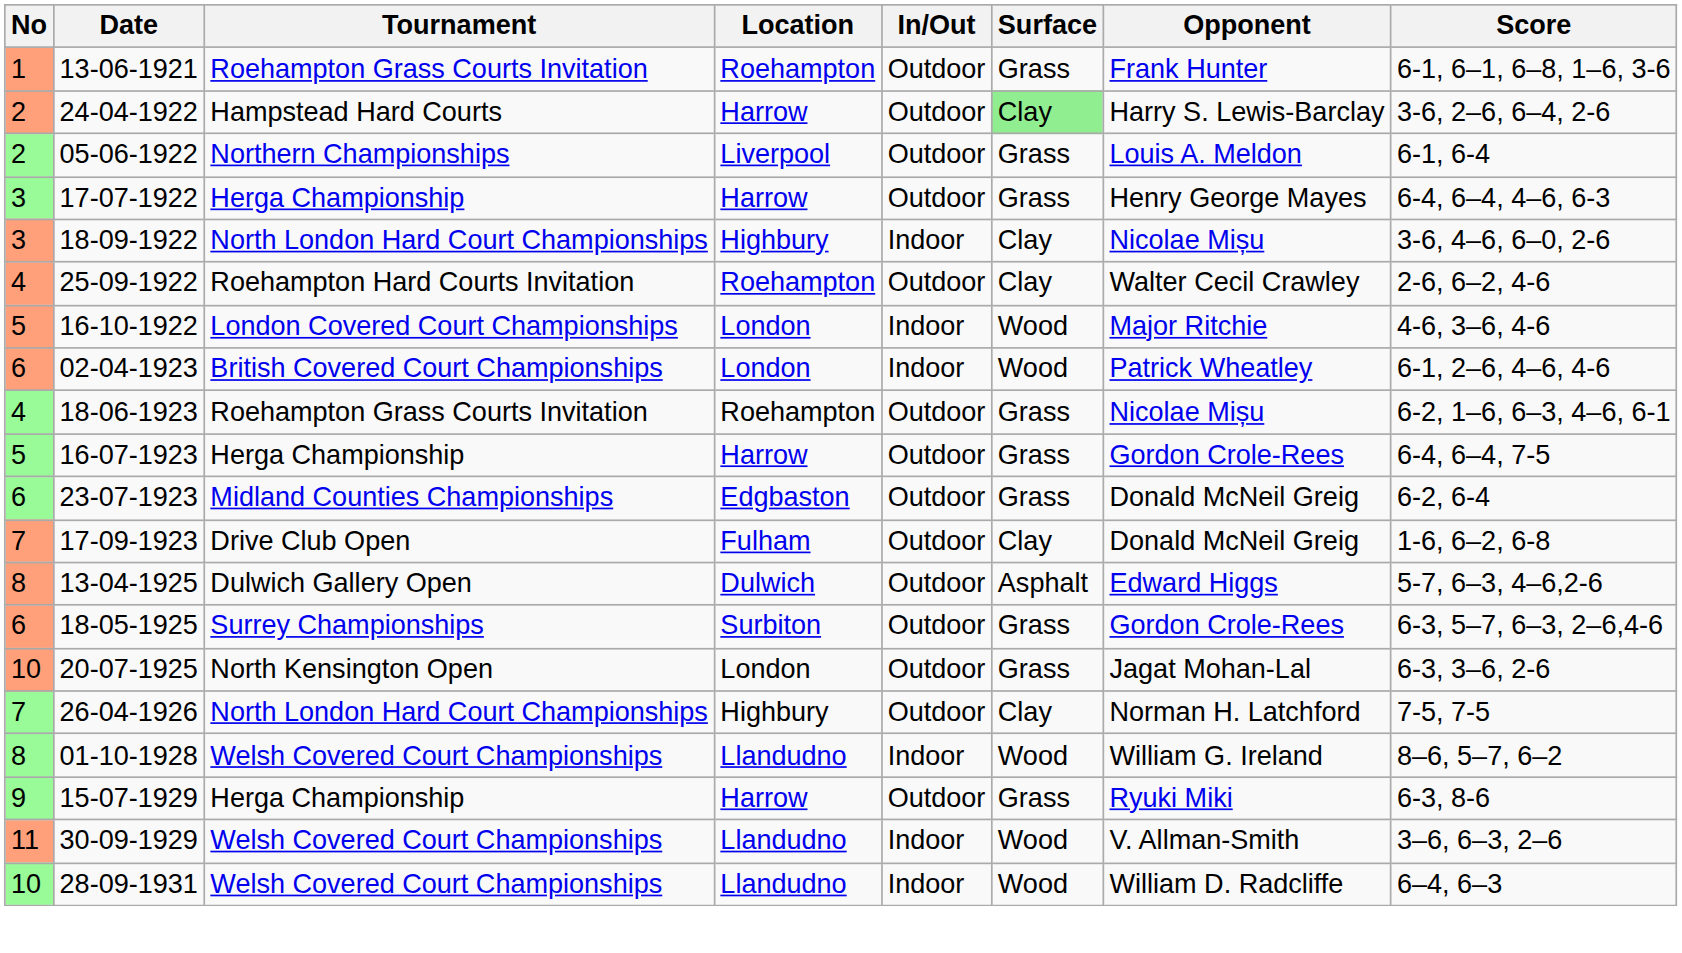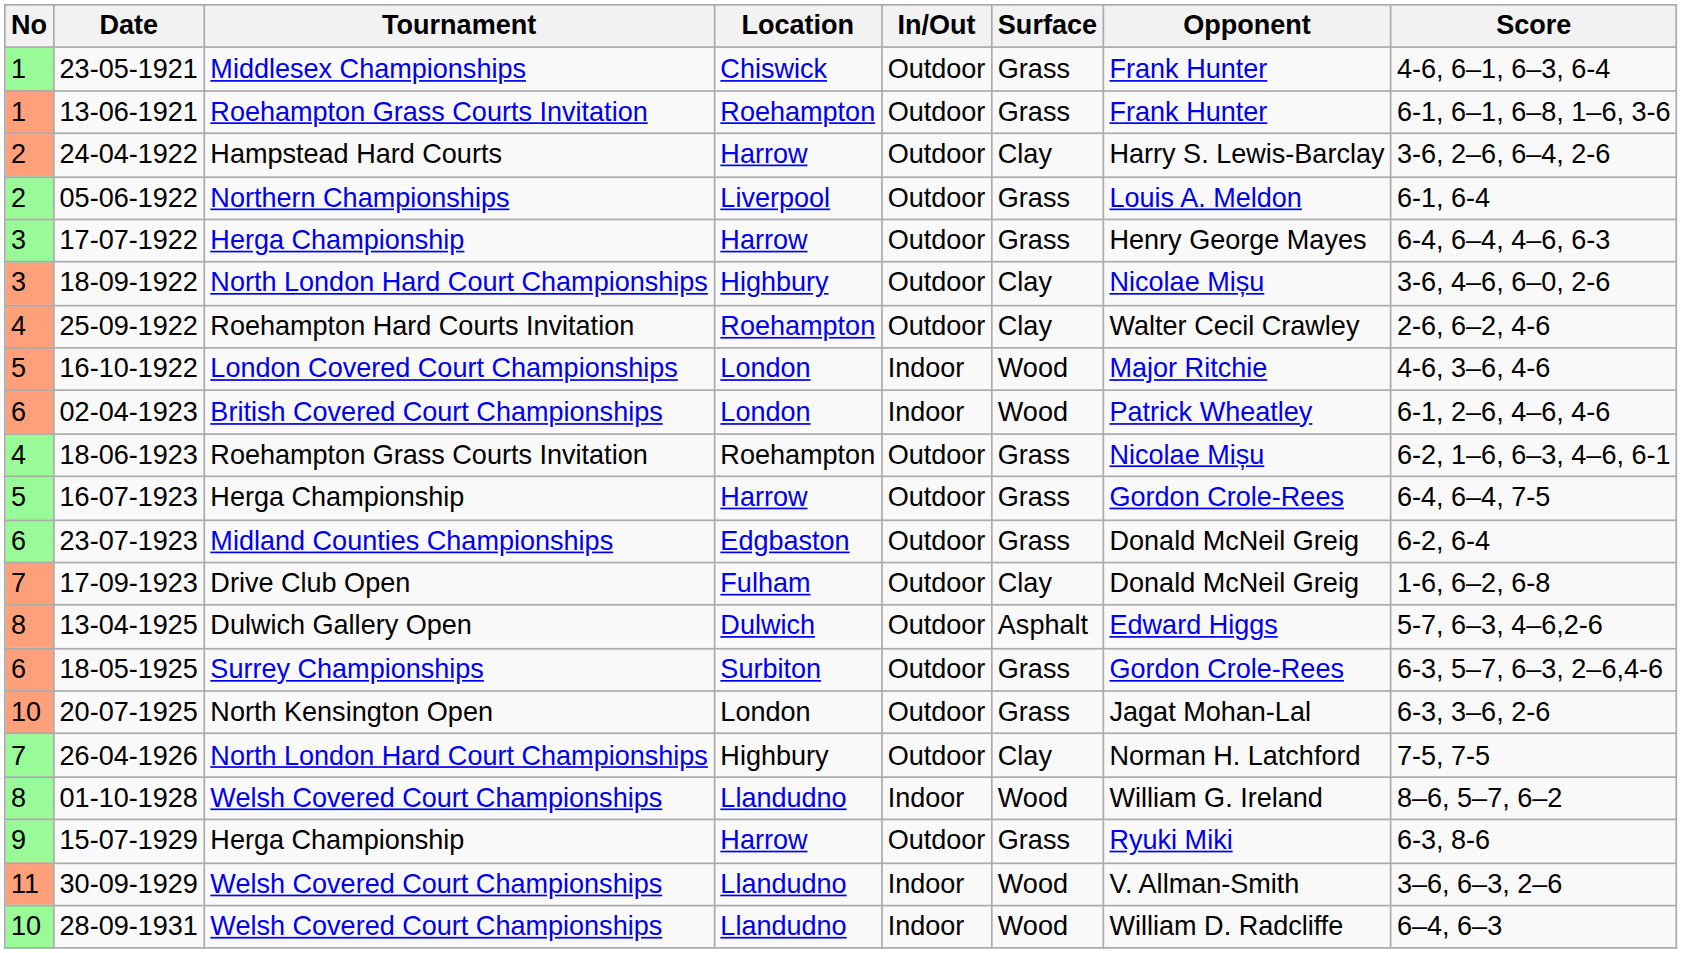 <table class="wikitable sortable">
 <tr>
 <th>No</th>
 <th>Date</th>
 <th>Tournament</th>
 <th>Location</th>
 <th>In/Out</th>
 <th>Surface</th>
 <th>Opponent</th>
 <th>Score</th>
+</tr>
+<tr>
+<td bgcolor=#98fb98>1</td>
+<td>23-05-1921</td>
+<td><a href='#'>Middlesex Championships</a></td>
+<td><a href='#'>Chiswick</a></td>
+<td>Outdoor</td>
+<td>Grass</td>
+<td> <a href='#'>Frank Hunter</a></td>
+<td>4-6, 6–1, 6–3, 6-4 </td>
 </tr>
 <tr>
 <td bgcolor=#ffa07a>1</td>
 <td>13-06-1921</td>
 <td><a href='#'>Roehampton Grass Courts Invitation</a></td>
 <td><a href='#'>Roehampton</a></td>
 <td>Outdoor</td>
 <td>Grass</td>
 <td> <a href='#'>Frank Hunter</a></td>
 <td>6-1, 6–1, 6–8, 1–6, 3-6 </td>
 </tr>
 <tr>
 <td bgcolor=#ffa07a>2</td>
 <td>24-04-1922</td>
 <td>Hampstead Hard Courts</td>
 <td><a href='#'>Harrow</a></td>
 <td>Outdoor</td>
-<td style="background: lightgreen;">Clay</td>
+<td>Clay</td>
 <td> Harry S. Lewis-Barclay</td>
 <td>3-6, 2–6, 6–4, 2-6</td>
 </tr>
 <tr>
 <td bgcolor=#98fb98>2</td>
 <td>05-06-1922</td>
 <td><a href='#'>Northern Championships</a></td>
 <td><a href='#'>Liverpool</a></td>
 <td>Outdoor</td>
 <td>Grass</td>
 <td> <a href='#'>Louis A. Meldon</a></td>
 <td>6-1, 6-4 </td>
 </tr>
 <tr>
 <td bgcolor=#98fb98>3</td>
 <td>17-07-1922</td>
 <td><a href='#'>Herga Championship</a></td>
 <td><a href='#'>Harrow</a></td>
 <td>Outdoor</td>
 <td>Grass</td>
 <td> Henry George Mayes</td>
 <td>6-4, 6–4, 4–6, 6-3 </td>
 </tr>
 <tr>
 <td bgcolor=#ffa07a>3</td>
 <td>18-09-1922</td>
 <td><a href='#'>North London Hard Court Championships</a></td>
 <td><a href='#'>Highbury</a></td>
-<td>Indoor</td>
+<td>Outdoor</td>
 <td>Clay</td>
 <td> <a href='#'>Nicolae Mișu</a></td>
 <td>3-6, 4–6, 6–0, 2-6</td>
 </tr>
 <tr>
 <td bgcolor=#ffa07a>4</td>
 <td>25-09-1922</td>
 <td>Roehampton Hard Courts Invitation</td>
 <td><a href='#'>Roehampton</a></td>
 <td>Outdoor</td>
 <td>Clay</td>
 <td> Walter Cecil Crawley</td>
 <td>2-6, 6–2, 4-6 </td>
 </tr>
 <tr>
 <td bgcolor=#ffa07a>5</td>
 <td>16-10-1922</td>
 <td><a href='#'>London Covered Court Championships</a></td>
 <td><a href='#'>London</a></td>
 <td>Indoor</td>
 <td>Wood</td>
 <td> <a href='#'>Major Ritchie</a></td>
 <td>4-6, 3–6, 4-6</td>
 </tr>
 <tr>
 <td bgcolor=#ffa07a>6</td>
 <td>02-04-1923</td>
 <td><a href='#'>British Covered Court Championships</a></td>
 <td><a href='#'>London</a></td>
 <td>Indoor</td>
 <td>Wood</td>
 <td>  <a href='#'>Patrick Wheatley</a></td>
 <td>6-1, 2–6, 4–6, 4-6</td>
 </tr>
 <tr>
 <td bgcolor=#98fb98>4</td>
 <td>18-06-1923</td>
 <td>Roehampton Grass Courts Invitation</td>
 <td>Roehampton</td>
 <td>Outdoor</td>
 <td>Grass</td>
 <td> <a href='#'>Nicolae Mișu</a></td>
 <td>6-2, 1–6, 6–3, 4–6, 6-1 </td>
 </tr>
 <tr>
 <td bgcolor=#98fb98>5</td>
 <td>16-07-1923</td>
 <td>Herga Championship</td>
 <td><a href='#'>Harrow</a></td>
 <td>Outdoor</td>
 <td>Grass</td>
 <td> <a href='#'>Gordon Crole-Rees</a></td>
 <td>6-4, 6–4, 7-5</td>
 </tr>
 <tr>
 <td bgcolor=#98fb98>6</td>
 <td>23-07-1923</td>
 <td><a href='#'>Midland Counties Championships</a></td>
 <td><a href='#'>Edgbaston</a></td>
 <td>Outdoor</td>
 <td>Grass</td>
 <td> Donald McNeil Greig</td>
 <td>6-2, 6-4 </td>
 </tr>
 <tr>
 <td bgcolor=#ffa07a>7</td>
 <td>17-09-1923</td>
 <td>Drive Club Open</td>
 <td><a href='#'>Fulham</a></td>
 <td>Outdoor</td>
 <td>Clay</td>
 <td> Donald McNeil Greig</td>
 <td>1-6, 6–2, 6-8</td>
 </tr>
 <tr>
 <td bgcolor=#ffa07a>8</td>
 <td>13-04-1925</td>
 <td>Dulwich Gallery Open</td>
 <td><a href='#'>Dulwich</a></td>
 <td>Outdoor</td>
 <td>Asphalt</td>
 <td> <a href='#'>Edward Higgs</a></td>
 <td>5-7, 6–3, 4–6,2-6</td>
 </tr>
 <tr>
 <td bgcolor=#ffa07a>6</td>
 <td>18-05-1925</td>
 <td><a href='#'>Surrey Championships</a></td>
 <td><a href='#'>Surbiton</a></td>
 <td>Outdoor</td>
 <td>Grass</td>
 <td> <a href='#'>Gordon Crole-Rees</a></td>
 <td>6-3, 5–7, 6–3, 2–6,4-6</td>
 </tr>
 <tr>
 <td bgcolor=#ffa07a>10</td>
 <td>20-07-1925</td>
 <td>North Kensington Open</td>
 <td>London</td>
 <td>Outdoor</td>
 <td>Grass</td>
 <td> Jagat Mohan-Lal</td>
 <td>6-3, 3–6, 2-6 </td>
 </tr>
 <tr>
 <td bgcolor=#98fb98>7</td>
 <td>26-04-1926</td>
 <td><a href='#'>North London Hard Court Championships</a></td>
 <td>Highbury</td>
 <td>Outdoor</td>
 <td>Clay</td>
 <td> Norman H. Latchford</td>
 <td>7-5, 7-5</td>
 </tr>
 <tr>
 <td bgcolor=#98fb98>8</td>
 <td>01-10-1928</td>
 <td><a href='#'>Welsh Covered Court Championships</a></td>
 <td><a href='#'>Llandudno</a></td>
 <td>Indoor</td>
 <td>Wood</td>
 <td> William G. Ireland</td>
 <td>8–6, 5–7, 6–2</td>
 </tr>
 <tr>
 <td bgcolor=#98fb98>9</td>
 <td>15-07-1929</td>
 <td>Herga Championship</td>
 <td><a href='#'>Harrow</a></td>
 <td>Outdoor</td>
 <td>Grass</td>
 <td> <a href='#'>Ryuki Miki</a></td>
 <td>6-3, 8-6</td>
 </tr>
 <tr>
 <td bgcolor=#ffa07a>11</td>
 <td>30-09-1929</td>
 <td><a href='#'>Welsh Covered Court Championships</a></td>
 <td><a href='#'>Llandudno</a></td>
 <td>Indoor</td>
 <td>Wood</td>
 <td> V. Allman-Smith</td>
 <td>3–6, 6–3, 2–6</td>
 </tr>
 <tr>
 <td bgcolor=#98fb98>10</td>
 <td>28-09-1931</td>
 <td><a href='#'>Welsh Covered Court Championships</a></td>
 <td><a href='#'>Llandudno</a></td>
 <td>Indoor</td>
 <td>Wood</td>
 <td> William D. Radcliffe</td>
 <td>6–4, 6–3</td>
 </tr>
 </table>
